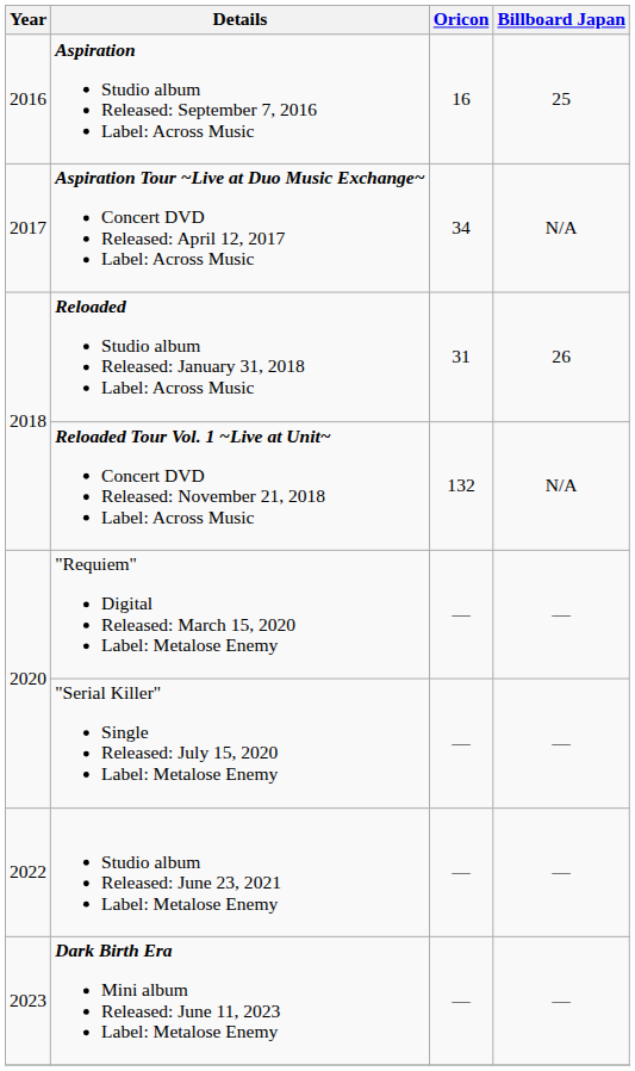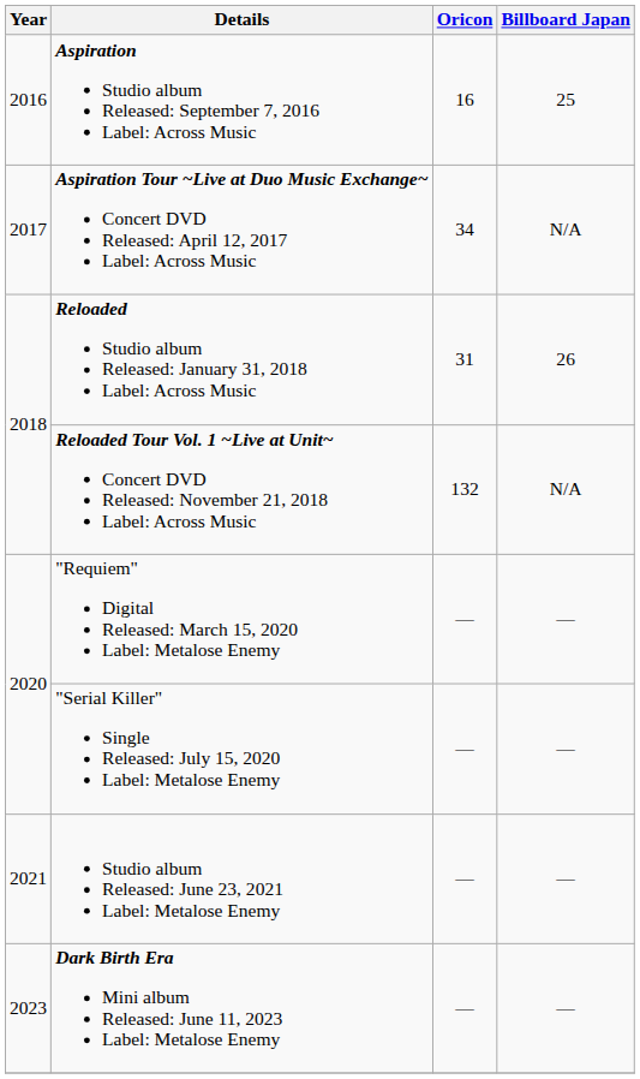 <table class="wikitable">
 <tr>
 <th>Year</th>
 <th>Details</th>
 <th><a href='#'>Oricon</a></th>
 <th><a href='#'>Billboard Japan</a></th>
 </tr>
 <tr>
 <td>2016</td>
 <td><strong><em>Aspiration</em></strong><br><ul><li>Studio album</li><li>Released: September 7, 2016</li><li>Label: Across Music</li></ul></td>
 <td align="center">16</td>
 <td align="center">25</td>
 </tr>
 <tr>
 <td>2017</td>
 <td><strong><em>Aspiration Tour ~Live at Duo Music Exchange~</em></strong><br><ul><li>Concert DVD</li><li>Released: April 12, 2017</li><li>Label: Across Music</li></ul></td>
 <td align="center">34</td>
 <td align="center">N/A</td>
 </tr>
 <tr>
 <td rowspan="2">2018</td>
 <td><strong><em>Reloaded</em></strong><br><ul><li>Studio album</li><li>Released: January 31, 2018</li><li>Label: Across Music</li></ul></td>
 <td align="center">31</td>
 <td align="center">26</td>
 </tr>
 <tr>
 <td><strong><em>Reloaded Tour Vol. 1 ~Live at Unit~</em></strong><br><ul><li>Concert DVD</li><li>Released: November 21, 2018</li><li>Label: Across Music</li></ul></td>
 <td align="center">132</td>
 <td align="center">N/A</td>
 </tr>
 <tr>
 <td rowspan="2">2020</td>
 <td>"Requiem"<br><ul><li>Digital</li><li>Released: March 15, 2020</li><li>Label: Metalose Enemy</li></ul></td>
 <td align="center">—</td>
 <td align="center">—</td>
 </tr>
 <tr>
 <td>"Serial Killer"<br><ul><li>Single</li><li>Released: July 15, 2020</li><li>Label: Metalose Enemy</li></ul></td>
 <td align="center">—</td>
 <td align="center">—</td>
 </tr>
 <tr>
-<td>2022</td>
+<td>2021</td>
 <td><br><ul><li>Studio album</li><li>Released: June 23, 2021</li><li>Label: Metalose Enemy</li></ul></td>
 <td align="center">—</td>
 <td align="center">—</td>
 </tr>
 <tr>
 <td>2023</td>
 <td><strong><em>Dark Birth Era</em></strong><br><ul><li>Mini album</li><li>Released: June 11, 2023</li><li>Label: Metalose Enemy</li></ul></td>
 <td align="center">—</td>
 <td align="center">—</td>
 </tr>
 <tr>
 </tr>
 </table>
